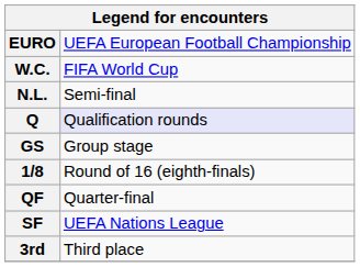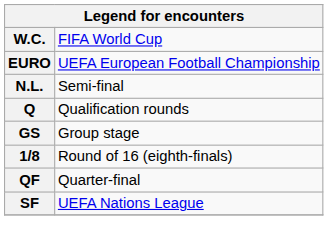 <table class="wikitable" style="font-size: 85%">
 <tr>
 <th colspan="2">Legend for encounters</th>
 </tr>
 <tr>
+<th>W.C.</th>
+<td><a href='#'>FIFA World Cup</a></td>
+</tr>
+<tr>
 <th>EURO</th>
 <td><a href='#'>UEFA European Football Championship</a></td>
-</tr>
-<tr>
-<th>W.C.</th>
-<td><a href='#'>FIFA World Cup</a></td>
 </tr>
 <tr>
 <th>N.L.</th>
 <td>Semi-final</td>
 </tr>
 <tr>
 <th>Q</th>
-<td style="background: lavender;">Qualification rounds</td>
+<td>Qualification rounds</td>
 </tr>
 <tr>
 <th>GS</th>
 <td>Group stage</td>
 </tr>
 <tr>
 <th>1/8</th>
 <td>Round of 16 (eighth-finals)</td>
 </tr>
 <tr>
 <th>QF</th>
 <td>Quarter-final</td>
 </tr>
 <tr>
 <th>SF</th>
 <td><a href='#'>UEFA Nations League</a></td>
 </tr>
 <tr>
-<th>3rd</th>
-<td>Third place</td>
-</tr>
-<tr>
 </tr>
 </table>
